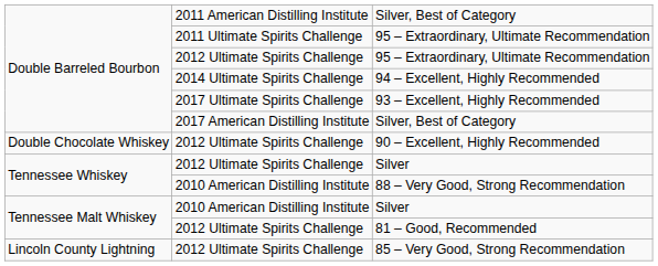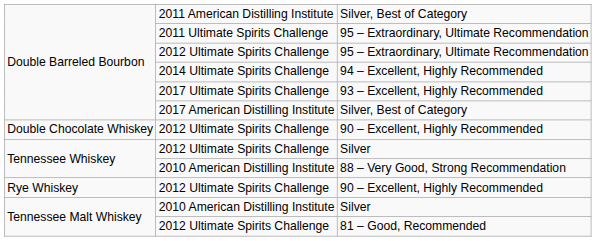 <table class="wikitable">
 <tr>
 <td rowspan="6">Double Barreled Bourbon</td>
 <td>2011 American Distilling Institute</td>
 <td>Silver, Best of Category</td>
 </tr>
 <tr>
 <td>2011 Ultimate Spirits Challenge</td>
 <td>95 – Extraordinary, Ultimate Recommendation</td>
 </tr>
 <tr>
 <td>2012 Ultimate Spirits Challenge</td>
 <td>95 – Extraordinary, Ultimate Recommendation</td>
 </tr>
 <tr>
 <td>2014 Ultimate Spirits Challenge</td>
 <td>94 – Excellent, Highly Recommended</td>
 </tr>
 <tr>
 <td>2017 Ultimate Spirits Challenge</td>
 <td>93 – Excellent, Highly Recommended</td>
 </tr>
 <tr>
 <td>2017 American Distilling Institute</td>
 <td>Silver, Best of Category</td>
 </tr>
 <tr>
 <td>Double Chocolate Whiskey</td>
 <td>2012 Ultimate Spirits Challenge</td>
 <td>90 – Excellent, Highly Recommended</td>
 </tr>
 <tr>
 <td rowspan="2">Tennessee Whiskey</td>
 <td>2012 Ultimate Spirits Challenge</td>
 <td>Silver</td>
 </tr>
 <tr>
 <td>2010 American Distilling Institute</td>
 <td>88 – Very Good, Strong Recommendation</td>
 </tr>
 <tr>
+<td>Rye Whiskey</td>
+<td>2012 Ultimate Spirits Challenge</td>
+<td>90 – Excellent, Highly Recommended</td>
+</tr>
+<tr>
 <td rowspan="2">Tennessee Malt Whiskey</td>
 <td>2010 American Distilling Institute</td>
 <td>Silver</td>
 </tr>
 <tr>
 <td>2012 Ultimate Spirits Challenge</td>
 <td>81 – Good, Recommended</td>
 </tr>
-<tr>
-<td>Lincoln County Lightning</td>
-<td>2012 Ultimate Spirits Challenge</td>
-<td>85 – Very Good, Strong Recommendation</td>
-</tr>
 </table>
